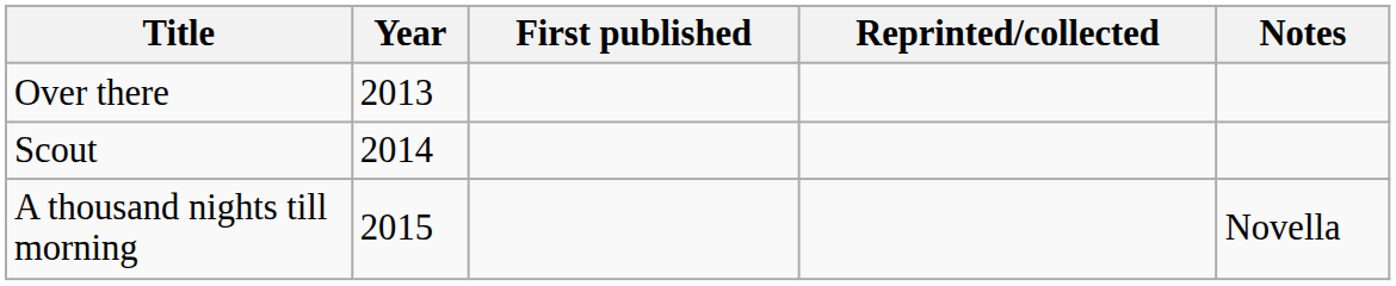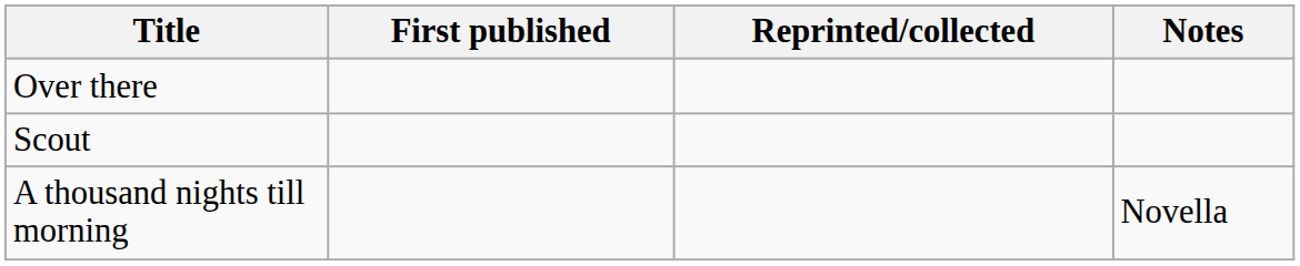 <table class='wikitable sortable'>
 <tr>
 <th width=25%>Title</th>
-<th>Year</th>
 <th>First published</th>
 <th>Reprinted/collected</th>
 <th>Notes</th>
 </tr>
 <tr>
 <td>Over there</td>
-<td>2013</td>
 <td></td>
 <td></td>
 <td></td>
 </tr>
 <tr>
 <td>Scout</td>
-<td>2014</td>
 <td></td>
 <td></td>
 <td></td>
 </tr>
 <tr>
 <td data-sort-value="thousand nights till morning">A thousand nights till morning</td>
-<td>2015</td>
 <td></td>
 <td></td>
 <td>Novella</td>
 </tr>
 </table>
